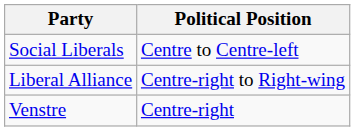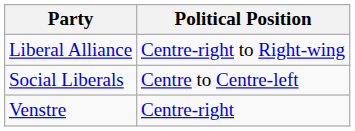 <table class="wikitable mw-collapsible mw-collapsed">
 <tr>
 <th>Party</th>
 <th>Political Position</th>
 </tr>
 <tr>
+<td><a href='#'>Liberal Alliance</a></td>
+<td><a href='#'>Centre-right</a> to <a href='#'>Right-wing</a></td>
+</tr>
+<tr>
 <td><a href='#'>Social Liberals</a></td>
 <td><a href='#'>Centre</a> to <a href='#'>Centre-left</a></td>
-</tr>
-<tr>
-<td><a href='#'>Liberal Alliance</a></td>
-<td><a href='#'>Centre-right</a> to <a href='#'>Right-wing</a></td>
 </tr>
 <tr>
 <td><a href='#'>Venstre</a></td>
 <td><a href='#'>Centre-right</a></td>
 </tr>
 </table>
